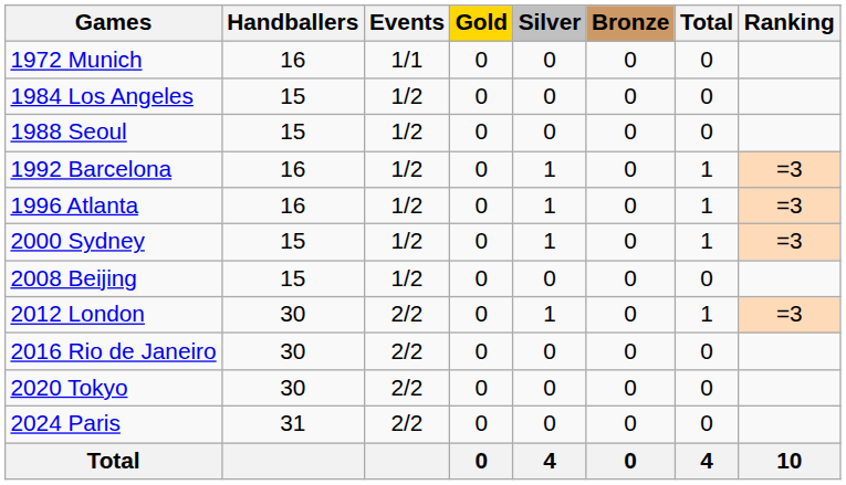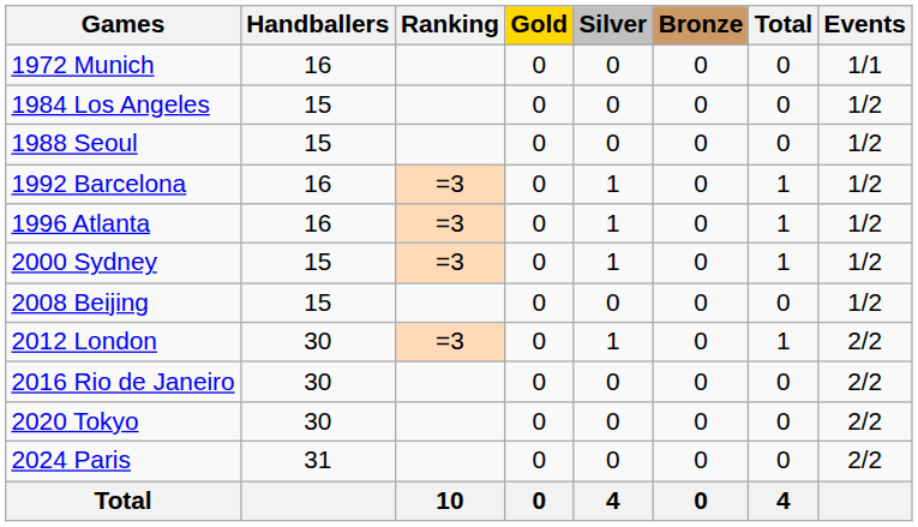 <table class="wikitable sortable" style="text-align:center">
 <tr>
 <th>Games</th>
 <th>Handballers</th>
-<th>Events</th>
+<th>Ranking</th>
 <th style="background-color:gold;">Gold</th>
 <th style="background-color:silver;">Silver</th>
 <th style="background-color:#c96;">Bronze</th>
 <th>Total</th>
-<th>Ranking</th>
+<th>Events</th>
 </tr>
 <tr>
 <td align=left><a href='#'>1972 Munich</a></td>
 <td>16</td>
-<td>1/1</td>
+<td></td>
 <td>0</td>
 <td>0</td>
 <td>0</td>
 <td>0</td>
-<td></td>
+<td>1/1</td>
 </tr>
 <tr>
 <td align=left><a href='#'>1984 Los Angeles</a></td>
 <td>15</td>
-<td>1/2</td>
+<td></td>
 <td>0</td>
 <td>0</td>
 <td>0</td>
 <td>0</td>
-<td></td>
+<td>1/2</td>
 </tr>
 <tr>
 <td align=left><a href='#'>1988 Seoul</a></td>
 <td>15</td>
-<td>1/2</td>
+<td></td>
 <td>0</td>
 <td>0</td>
 <td>0</td>
 <td>0</td>
-<td></td>
+<td>1/2</td>
 </tr>
 <tr>
 <td align=left><a href='#'>1992 Barcelona</a></td>
 <td>16</td>
-<td>1/2</td>
+<td bgcolor=ffdab9>=3</td>
 <td>0</td>
 <td>1</td>
 <td>0</td>
 <td>1</td>
-<td bgcolor=ffdab9>=3</td>
+<td>1/2</td>
 </tr>
 <tr>
 <td align=left><a href='#'>1996 Atlanta</a></td>
 <td>16</td>
-<td>1/2</td>
+<td bgcolor=ffdab9>=3</td>
 <td>0</td>
 <td>1</td>
 <td>0</td>
 <td>1</td>
-<td bgcolor=ffdab9>=3</td>
+<td>1/2</td>
 </tr>
 <tr>
 <td align=left><a href='#'>2000 Sydney</a></td>
 <td>15</td>
-<td>1/2</td>
+<td bgcolor=ffdab9>=3</td>
 <td>0</td>
 <td>1</td>
 <td>0</td>
 <td>1</td>
-<td bgcolor=ffdab9>=3</td>
+<td>1/2</td>
 </tr>
 <tr>
 <td align=left><a href='#'>2008 Beijing</a></td>
 <td>15</td>
-<td>1/2</td>
+<td></td>
 <td>0</td>
 <td>0</td>
 <td>0</td>
 <td>0</td>
-<td></td>
+<td>1/2</td>
 </tr>
 <tr>
 <td align=left><a href='#'>2012 London</a></td>
 <td>30</td>
-<td>2/2</td>
+<td bgcolor=ffdab9>=3</td>
 <td>0</td>
 <td>1</td>
 <td>0</td>
 <td>1</td>
-<td bgcolor=ffdab9>=3</td>
+<td>2/2</td>
 </tr>
 <tr>
 <td align=left><a href='#'>2016 Rio de Janeiro</a></td>
 <td>30</td>
-<td>2/2</td>
+<td></td>
 <td>0</td>
 <td>0</td>
 <td>0</td>
 <td>0</td>
-<td></td>
+<td>2/2</td>
 </tr>
 <tr>
 <td align=left><a href='#'>2020 Tokyo</a></td>
 <td>30</td>
-<td>2/2</td>
+<td></td>
 <td>0</td>
 <td>0</td>
 <td>0</td>
 <td>0</td>
-<td></td>
+<td>2/2</td>
 </tr>
 <tr>
 <td align=left><a href='#'>2024 Paris</a></td>
 <td>31</td>
-<td>2/2</td>
+<td></td>
 <td>0</td>
 <td>0</td>
 <td>0</td>
 <td>0</td>
-<td></td>
+<td>2/2</td>
 </tr>
 <tr>
 <th>Total</th>
 <th></th>
-<th></th>
+<th>10</th>
 <th>0</th>
 <th>4</th>
 <th>0</th>
 <th>4</th>
-<th>10</th>
+<th></th>
 </tr>
 </table>
